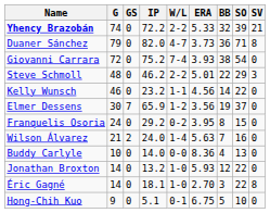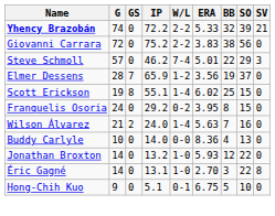 <table class="wikitable sortable" style="text-align:left">
 <tr>
 <th>Name</th>
 <th>G</th>
 <th>GS</th>
 <th>IP</th>
 <th>W/L</th>
 <th>ERA</th>
 <th>BB</th>
 <th>SO</th>
 <th>SV</th>
 </tr>
 <tr>
 <td><strong><a href='#'>Yhency Brazobán</a></strong></td>
 <td>74</td>
 <td>0</td>
 <td>72.2</td>
 <td>2-2</td>
 <td>5.33</td>
 <td>32</td>
 <td>39</td>
 <td>21</td>
 </tr>
 <tr>
-<td><a href='#'>Duaner Sánchez</a></td>
-<td>79</td>
-<td>0</td>
-<td>82.0</td>
-<td>4-7</td>
-<td>3.73</td>
-<td>36</td>
-<td>71</td>
-<td>8</td>
-</tr>
-<tr>
 <td><a href='#'>Giovanni Carrara</a></td>
 <td>72</td>
 <td>0</td>
 <td>75.2</td>
-<td>7-4</td>
-<td>3.93</td>
+<td>2-2</td>
+<td>3.83</td>
 <td>38</td>
-<td>54</td>
+<td>56</td>
 <td>0</td>
 </tr>
 <tr>
 <td><a href='#'>Steve Schmoll</a></td>
-<td>48</td>
+<td>57</td>
 <td>0</td>
 <td>46.2</td>
-<td>2-2</td>
+<td>7-4</td>
 <td>5.01</td>
 <td>22</td>
 <td>29</td>
 <td>3</td>
 </tr>
 <tr>
-<td><a href='#'>Kelly Wunsch</a></td>
-<td>46</td>
-<td>0</td>
-<td>23.2</td>
-<td>1-1</td>
-<td>4.56</td>
-<td>14</td>
-<td>22</td>
-<td>0</td>
-</tr>
-<tr>
 <td><a href='#'>Elmer Dessens</a></td>
-<td>30</td>
+<td>28</td>
 <td>7</td>
 <td>65.9</td>
 <td>1-2</td>
 <td>3.56</td>
 <td>19</td>
 <td>37</td>
+<td>0</td>
+</tr>
+<tr>
+<td><a href='#'>Scott Erickson</a></td>
+<td>19</td>
+<td>8</td>
+<td>55.1</td>
+<td>1-4</td>
+<td>6.02</td>
+<td>25</td>
+<td>15</td>
 <td>0</td>
 </tr>
 <tr>
 <td><a href='#'>Franquelis Osoria</a></td>
 <td>24</td>
 <td>0</td>
 <td>29.2</td>
 <td>0-2</td>
 <td>3.95</td>
 <td>8</td>
 <td>15</td>
 <td>0</td>
 </tr>
 <tr>
 <td><a href='#'>Wilson Álvarez</a></td>
 <td>21</td>
 <td>2</td>
 <td>24.0</td>
 <td>1-4</td>
 <td>5.63</td>
 <td>7</td>
 <td>16</td>
 <td>0</td>
 </tr>
 <tr>
 <td><a href='#'>Buddy Carlyle</a></td>
 <td>10</td>
 <td>0</td>
 <td>14.0</td>
 <td>0-0</td>
 <td>8.36</td>
 <td>4</td>
 <td>13</td>
 <td>0</td>
 </tr>
 <tr>
 <td><a href='#'>Jonathan Broxton</a></td>
 <td>14</td>
 <td>0</td>
 <td>13.2</td>
 <td>1-0</td>
 <td>5.93</td>
 <td>12</td>
 <td>22</td>
 <td>0</td>
 </tr>
 <tr>
 <td><a href='#'>Éric Gagné</a></td>
 <td>14</td>
 <td>0</td>
-<td>18.1</td>
+<td>13.1</td>
 <td>1-0</td>
 <td>2.70</td>
 <td>3</td>
 <td>22</td>
 <td>8</td>
 </tr>
 <tr>
 <td><a href='#'>Hong-Chih Kuo</a></td>
 <td>9</td>
 <td>0</td>
 <td>5.1</td>
 <td>0-1</td>
 <td>6.75</td>
 <td>5</td>
 <td>10</td>
 <td>0</td>
 </tr>
 </table>
